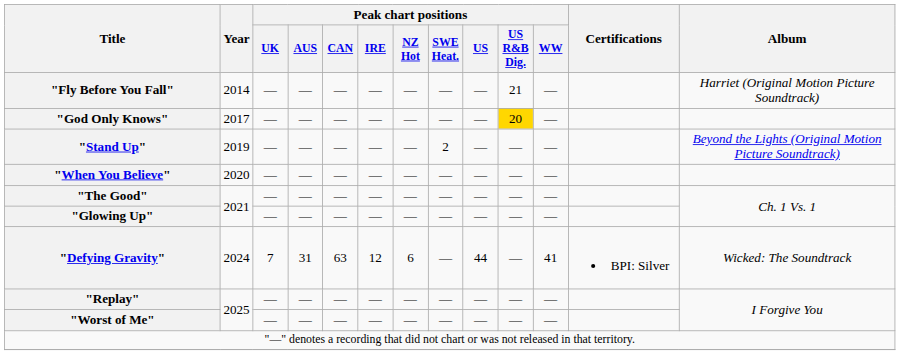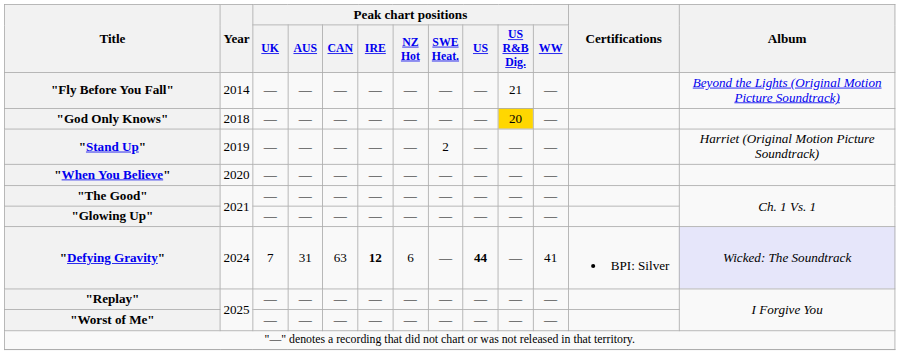 <table class="wikitable plainrowheaders" style="text-align:center;">
 <tr>
 <th scope="col" rowspan="2" style="width:16em;">Title</th>
 <th scope="col" rowspan="2">Year</th>
 <th scope="col" colspan="9">Peak chart positions</th>
 <th scope="col" rowspan="2" style="width:8em;">Certifications</th>
 <th scope="col" rowspan="2" style="width:16em;">Album</th>
 </tr>
 <tr>
 <th scope="col" style="width:2.5em;font-size:90%;"><a href='#'>UK</a><br></th>
 <th scope="col" style="width:2.5em;font-size:90%;"><a href='#'>AUS</a><br></th>
 <th scope="col" style="width:2.5em;font-size:90%;"><a href='#'>CAN</a><br></th>
 <th scope="col" style="width:2.5em;font-size:90%;"><a href='#'>IRE</a><br></th>
 <th scope="col" style="width:2.5em;font-size:90%;"><a href='#'>NZ<br>Hot</a><br></th>
 <th scope="col" style="width:2.5em;font-size:90%;"><a href='#'>SWE<br>Heat.</a><br></th>
 <th scope="col" style="width:2.5em;font-size:90%;"><a href='#'>US</a><br></th>
 <th scope="col" style="width:2.5em;font-size:90%;"><a href='#'>US<br>R&B<br>Dig.</a><br></th>
 <th scope="col" style="width:2.5em;font-size:90%;"><a href='#'>WW</a><br></th>
 </tr>
 <tr>
 <th scope="row">"Fly Before You Fall"</th>
 <td>2014</td>
 <td>—</td>
 <td>—</td>
 <td>—</td>
 <td>—</td>
 <td>—</td>
 <td>—</td>
 <td>—</td>
 <td>21</td>
 <td>—</td>
 <td></td>
-<td><em>Harriet (Original Motion Picture Soundtrack)</em></td>
+<td><em><a href='#'>Beyond the Lights (Original Motion Picture Soundtrack)</a></em></td>
 </tr>
 <tr>
 <th scope="row">"God Only Knows"<br></th>
-<td>2017</td>
+<td>2018</td>
 <td>—</td>
 <td>—</td>
 <td>—</td>
 <td>—</td>
 <td>—</td>
 <td>—</td>
 <td>—</td>
 <td style="background: gold;">20</td>
 <td>—</td>
 <td></td>
 <td></td>
 </tr>
 <tr>
 <th scope="row">"<a href='#'>Stand Up</a>"</th>
 <td>2019</td>
 <td>—</td>
 <td>—</td>
 <td>—</td>
 <td>—</td>
 <td>—</td>
 <td>2</td>
 <td>—</td>
 <td>—</td>
 <td>—</td>
 <td></td>
-<td><em><a href='#'>Beyond the Lights (Original Motion Picture Soundtrack)</a></em></td>
+<td><em>Harriet (Original Motion Picture Soundtrack)</em></td>
 </tr>
 <tr>
 <th scope="row">"<a href='#'>When You Believe</a>"<br></th>
 <td>2020</td>
 <td>—</td>
 <td>—</td>
 <td>—</td>
 <td>—</td>
 <td>—</td>
 <td>—</td>
 <td>—</td>
 <td>—</td>
 <td>—</td>
 <td></td>
 <td></td>
 </tr>
 <tr>
 <th scope="row">"The Good"</th>
 <td rowspan="2">2021</td>
 <td>—</td>
 <td>—</td>
 <td>—</td>
 <td>—</td>
 <td>—</td>
 <td>—</td>
 <td>—</td>
 <td>—</td>
 <td>—</td>
 <td></td>
 <td rowspan="2"><em>Ch. 1 Vs. 1</em></td>
 </tr>
 <tr>
 <th scope="row">"Glowing Up"</th>
 <td>—</td>
 <td>—</td>
 <td>—</td>
 <td>—</td>
 <td>—</td>
 <td>—</td>
 <td>—</td>
 <td>—</td>
 <td>—</td>
 <td></td>
 </tr>
 <tr>
 <th scope="row">"<a href='#'>Defying Gravity</a>"<br></th>
 <td>2024</td>
 <td>7</td>
 <td>31</td>
 <td>63</td>
-<td>12</td>
+<td><strong>12</strong></td>
 <td>6</td>
 <td>—</td>
-<td>44</td>
+<td><strong>44</strong></td>
 <td>—</td>
 <td>41</td>
 <td><br><ul><li>BPI: Silver</li></ul></td>
-<td><em>Wicked: The Soundtrack</em></td>
+<td style="background: lavender;"><em>Wicked: The Soundtrack</em></td>
 </tr>
 <tr>
 <th scope="row">"Replay"</th>
 <td rowspan="2">2025</td>
 <td>—</td>
 <td>—</td>
 <td>—</td>
 <td>—</td>
 <td>—</td>
 <td>—</td>
 <td>—</td>
 <td>—</td>
 <td>—</td>
 <td></td>
 <td rowspan="2"><em>I Forgive You</em></td>
 </tr>
 <tr>
 <th scope="row">"Worst of Me"</th>
 <td>—</td>
 <td>—</td>
 <td>—</td>
 <td>—</td>
 <td>—</td>
 <td>—</td>
 <td>—</td>
 <td>—</td>
 <td>—</td>
 <td></td>
 </tr>
 <tr>
 <td colspan="14" style="font-size:90%">"—" denotes a recording that did not chart or was not released in that territory.</td>
 </tr>
 <tr>
 </tr>
 </table>
